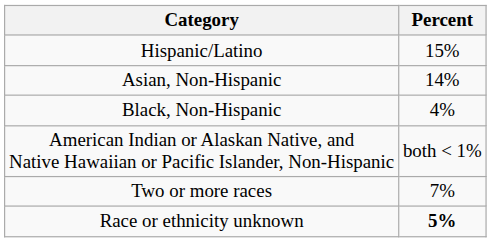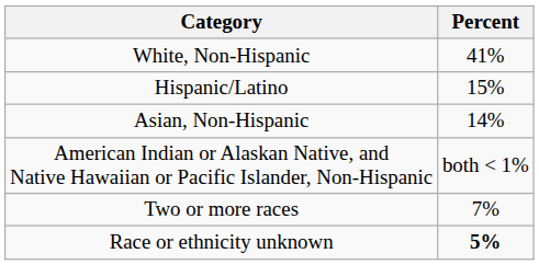 <table class="wikitable" style="text-align:center; float:right; margin-left:2em">
 <tr>
 <th>Category</th>
 <th>Percent</th>
+</tr>
+<tr>
+<td>White, Non-Hispanic</td>
+<td>41%</td>
 </tr>
 <tr>
 <td>Hispanic/Latino</td>
 <td>15%</td>
 </tr>
 <tr>
 <td>Asian, Non-Hispanic</td>
 <td>14%</td>
-</tr>
-<tr>
-<td>Black, Non-Hispanic</td>
-<td>4%</td>
 </tr>
 <tr>
 <td>American Indian or Alaskan Native, and<br>Native Hawaiian or Pacific Islander, Non-Hispanic</td>
 <td>both < 1%</td>
 </tr>
 <tr>
 <td>Two or more races</td>
 <td>7%</td>
 </tr>
 <tr>
 <td>Race or ethnicity unknown</td>
 <td><strong>5%</strong></td>
 </tr>
 </table>
